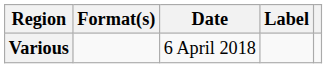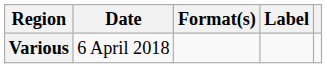 <table class="wikitable plainrowheaders">
 <tr>
 <th scope="col">Region</th>
+<th scope="col">Date</th>
 <th scope="col">Format(s)</th>
-<th scope="col">Date</th>
 <th scope="col">Label</th>
 <th scope="col"></th>
 </tr>
 <tr>
 <th scope="row">Various</th>
+<td>6 April 2018</td>
 <td></td>
-<td>6 April 2018</td>
 <td></td>
 <td></td>
 </tr>
 </table>
